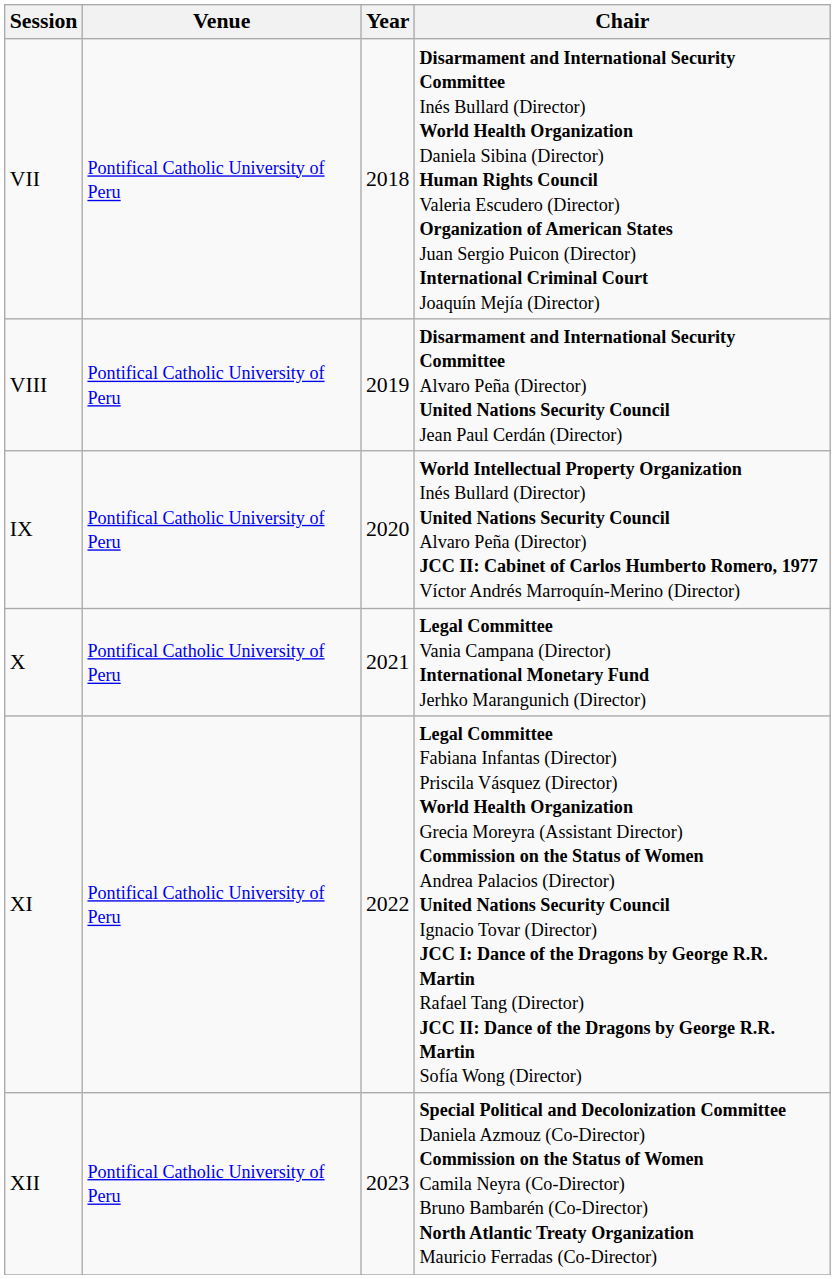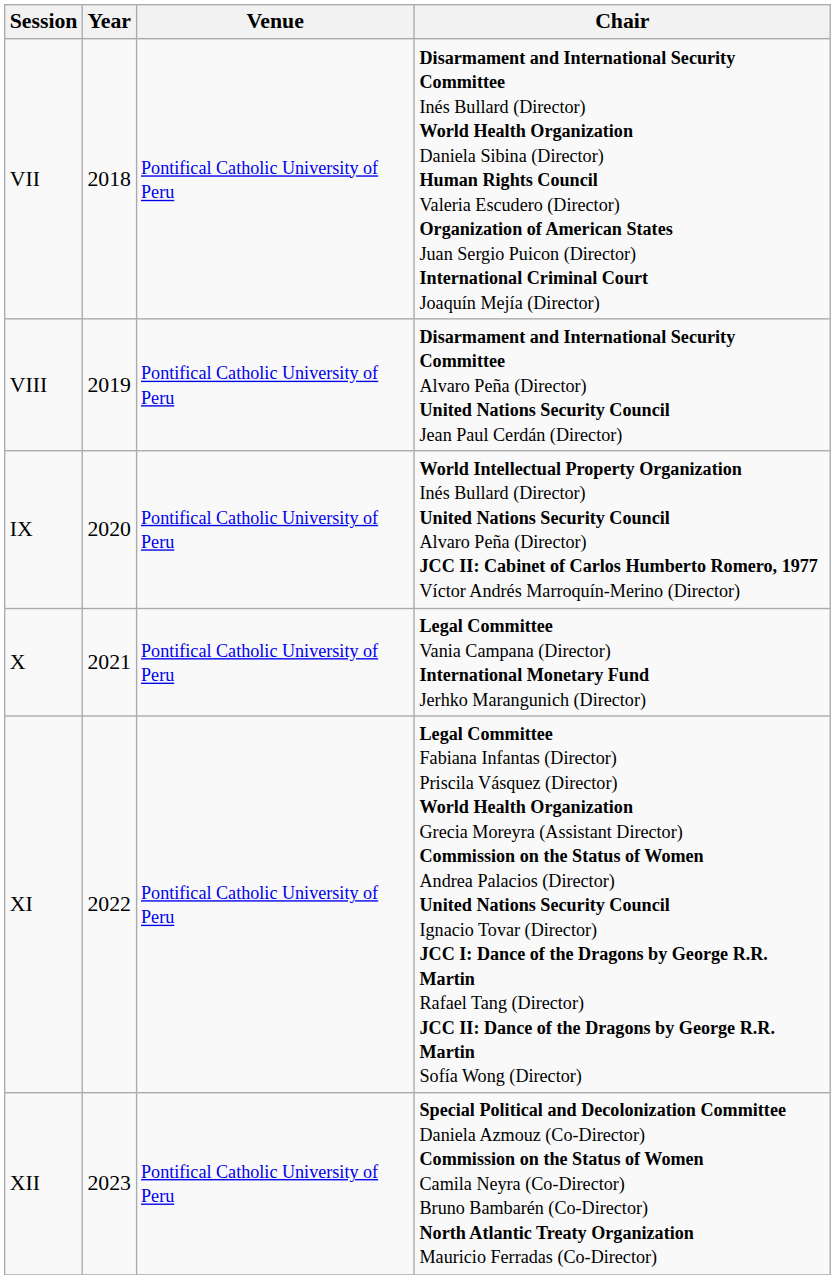 <table class="wikitable">
 <tr>
 <th>Session</th>
+<th>Year</th>
 <th>Venue</th>
-<th>Year</th>
 <th>Chair</th>
 </tr>
 <tr>
 <td>VII</td>
+<td>2018</td>
 <td><small><a href='#'>Pontifical Catholic University of Peru</a></small></td>
-<td>2018</td>
 <td><small><strong>Disarmament and International Security Committee</strong><br>Inés Bullard (Director)<br><strong>World Health Organization</strong><br>Daniela Sibina (Director)<br><strong>Human Rights Council</strong><br>Valeria Escudero (Director)<br><strong>Organization of American States</strong><br>Juan Sergio Puicon (Director)<br><strong>International Criminal Court</strong><br>Joaquín Mejía (Director)</small></td>
 </tr>
 <tr>
 <td>VIII</td>
+<td>2019</td>
 <td><small><a href='#'>Pontifical Catholic University of Peru</a></small></td>
-<td>2019</td>
 <td><small><strong>Disarmament and International Security Committee</strong><br>Alvaro Peña (Director)<br><strong>United Nations Security Council</strong><br>Jean Paul Cerdán (Director)</small></td>
 </tr>
 <tr>
 <td>IX</td>
+<td>2020</td>
 <td><small><a href='#'>Pontifical Catholic University of Peru</a></small></td>
-<td>2020</td>
 <td><small><strong>World Intellectual Property Organization</strong><br>Inés Bullard (Director)<br><strong>United Nations Security Council</strong><br> Alvaro Peña (Director)<br><strong>JCC II: Cabinet of Carlos Humberto Romero, 1977</strong><br>Víctor Andrés Marroquín-Merino (Director)</small></td>
 </tr>
 <tr>
 <td>X</td>
+<td>2021</td>
 <td><small><a href='#'>Pontifical Catholic University of Peru</a></small></td>
-<td>2021</td>
 <td><small><strong>Legal Committee</strong><br>Vania Campana (Director)<br><strong>International Monetary Fund</strong><br>Jerhko Marangunich (Director)</small></td>
 </tr>
 <tr>
 <td>XI</td>
+<td>2022</td>
 <td><small><a href='#'>Pontifical Catholic University of Peru</a></small></td>
-<td>2022</td>
 <td><small><strong>Legal Committee</strong><br>Fabiana Infantas (Director)<br>Priscila Vásquez (Director)<br><strong>World Health Organization</strong><br> Grecia Moreyra (Assistant Director)<br><strong>Commission on the Status of Women</strong><br>Andrea Palacios (Director)<br><strong>United Nations Security Council</strong><br>Ignacio Tovar (Director)<br><strong>JCC I: Dance of the Dragons by George R.R. Martin</strong><br>Rafael Tang (Director)<br><strong>JCC II: Dance of the Dragons by George R.R. Martin</strong><br>Sofía Wong (Director)</small></td>
 </tr>
 <tr>
 <td>XII</td>
+<td>2023</td>
 <td><small><a href='#'>Pontifical Catholic University of Peru</a></small></td>
-<td>2023</td>
 <td><small><strong>Special Political and Decolonization Committee</strong><br>Daniela Azmouz (Co-Director)<br><strong>Commission on the Status of Women</strong><br>Camila Neyra (Co-Director)<br>Bruno Bambarén (Co-Director)<br><strong>North Atlantic Treaty Organization</strong><br>Mauricio Ferradas (Co-Director)</small></td>
 </tr>
 </table>
